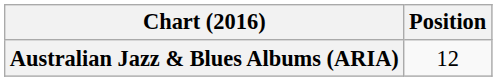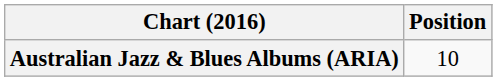 <table class="wikitable plainrowheaders" style="text-align:center">
 <tr>
 <th scope="col">Chart (2016)</th>
 <th scope="col">Position</th>
 </tr>
 <tr>
 <th scope="row">Australian Jazz & Blues Albums (ARIA)</th>
-<td>12</td>
+<td>10</td>
 </tr>
 </table>
